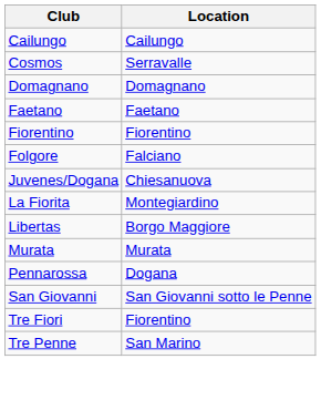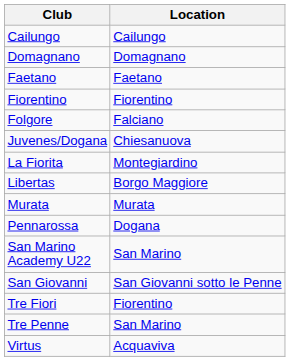 <table class="wikitable sortable">
 <tr>
 <th>Club</th>
 <th>Location</th>
 </tr>
 <tr>
 <td><a href='#'>Cailungo</a></td>
 <td><a href='#'>Cailungo</a></td>
-</tr>
-<tr>
-<td><a href='#'>Cosmos</a></td>
-<td><a href='#'>Serravalle</a></td>
 </tr>
 <tr>
 <td><a href='#'>Domagnano</a></td>
 <td><a href='#'>Domagnano</a></td>
 </tr>
 <tr>
 <td><a href='#'>Faetano</a></td>
 <td><a href='#'>Faetano</a></td>
 </tr>
 <tr>
 <td><a href='#'>Fiorentino</a></td>
 <td><a href='#'>Fiorentino</a></td>
 </tr>
 <tr>
 <td><a href='#'>Folgore</a></td>
 <td><a href='#'>Falciano</a></td>
 </tr>
 <tr>
 <td><a href='#'>Juvenes/Dogana</a></td>
 <td><a href='#'>Chiesanuova</a></td>
 </tr>
 <tr>
 <td><a href='#'>La Fiorita</a></td>
 <td><a href='#'>Montegiardino</a></td>
 </tr>
 <tr>
 <td><a href='#'>Libertas</a></td>
 <td><a href='#'>Borgo Maggiore</a></td>
 </tr>
 <tr>
 <td><a href='#'>Murata</a></td>
 <td><a href='#'>Murata</a></td>
 </tr>
 <tr>
 <td><a href='#'>Pennarossa</a></td>
 <td><a href='#'>Dogana</a></td>
 </tr>
 <tr>
+<td><a href='#'>San Marino<br> Academy U22</a></td>
+<td><a href='#'>San Marino</a></td>
+</tr>
+<tr>
 <td><a href='#'>San Giovanni</a></td>
 <td><a href='#'>San Giovanni sotto le Penne</a></td>
 </tr>
 <tr>
 <td><a href='#'>Tre Fiori</a></td>
 <td><a href='#'>Fiorentino</a></td>
 </tr>
 <tr>
 <td><a href='#'>Tre Penne</a></td>
 <td><a href='#'>San Marino</a></td>
 </tr>
+<tr>
+<td><a href='#'>Virtus</a></td>
+<td><a href='#'>Acquaviva</a></td>
+</tr>
 </table>
